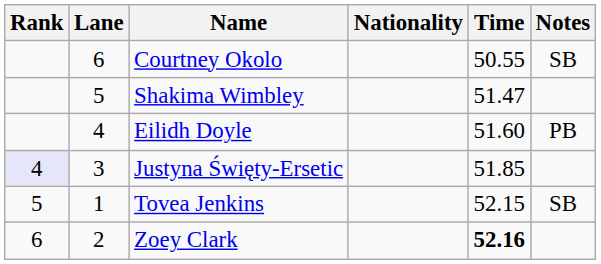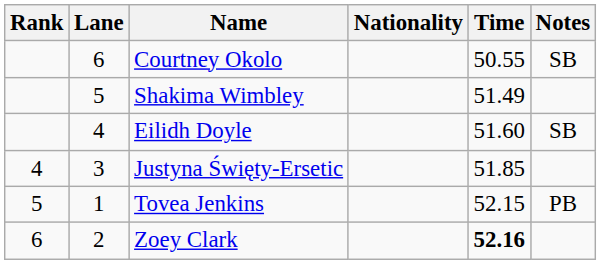 <table class="wikitable sortable" style="text-align:center">
 <tr>
 <th>Rank</th>
 <th>Lane</th>
 <th>Name</th>
 <th>Nationality</th>
 <th>Time</th>
 <th>Notes</th>
 </tr>
 <tr>
 <td></td>
 <td>6</td>
 <td align=left><a href='#'>Courtney Okolo</a></td>
 <td align=left></td>
 <td>50.55</td>
 <td>SB</td>
 </tr>
 <tr>
 <td></td>
 <td>5</td>
 <td align=left><a href='#'>Shakima Wimbley</a></td>
 <td align=left></td>
-<td>51.47</td>
+<td>51.49</td>
 <td></td>
 </tr>
 <tr>
 <td></td>
 <td>4</td>
 <td align=left><a href='#'>Eilidh Doyle</a></td>
 <td align=left></td>
 <td>51.60</td>
-<td>PB</td>
+<td>SB</td>
 </tr>
 <tr>
-<td style="background: lavender;">4</td>
+<td>4</td>
 <td>3</td>
 <td align=left><a href='#'>Justyna Święty-Ersetic</a></td>
 <td align=left></td>
 <td>51.85</td>
 <td></td>
 </tr>
 <tr>
 <td>5</td>
 <td>1</td>
 <td align=left><a href='#'>Tovea Jenkins</a></td>
 <td align=left></td>
 <td>52.15</td>
-<td>SB</td>
+<td>PB</td>
 </tr>
 <tr>
 <td>6</td>
 <td>2</td>
 <td align=left><a href='#'>Zoey Clark</a></td>
 <td align=left></td>
 <td><strong>52.16</strong></td>
 <td></td>
 </tr>
 </table>
